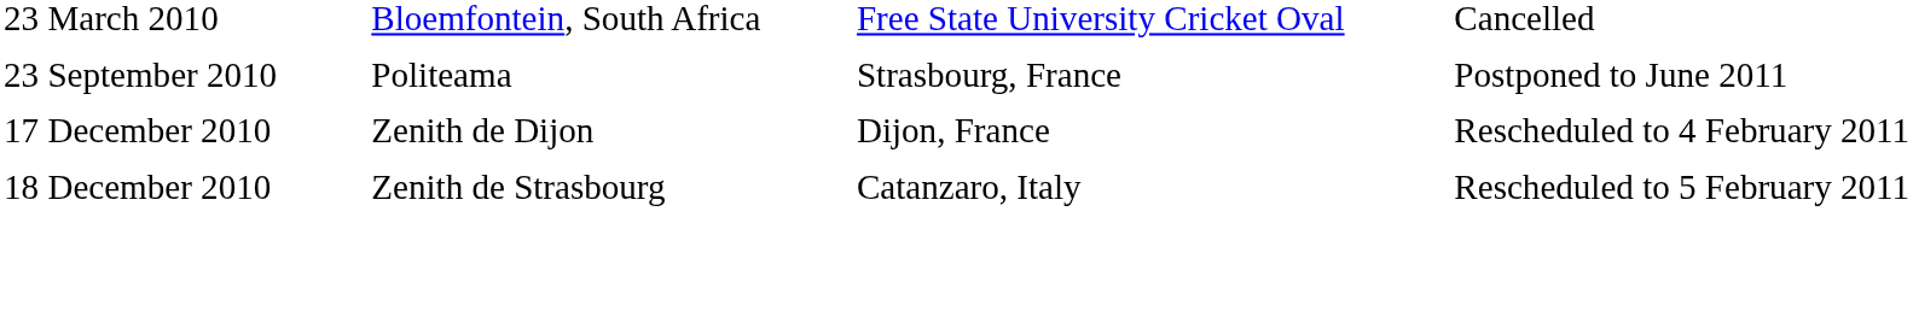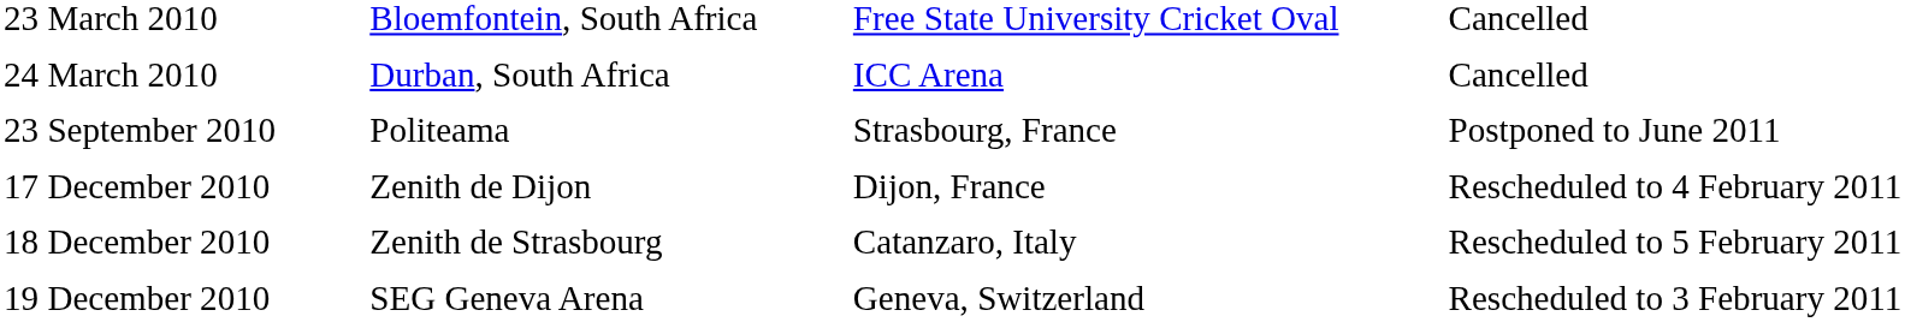 <table cellpadding="2" style="border: 0px solid darkgray; font-size:90%">
 <tr>
 <th width="150"></th>
 <th width="200"></th>
 <th width="250"></th>
 <th width="700"></th>
 </tr>
 <tr border="0">
 <td>23 March 2010</td>
 <td><a href='#'>Bloemfontein</a>, South Africa</td>
 <td><a href='#'>Free State University Cricket Oval</a></td>
+<td>Cancelled</td>
+</tr>
+<tr>
+<td>24 March 2010</td>
+<td><a href='#'>Durban</a>, South Africa</td>
+<td><a href='#'>ICC Arena</a></td>
 <td>Cancelled</td>
 </tr>
 <tr>
 <td>23 September 2010</td>
 <td>Politeama</td>
 <td>Strasbourg, France</td>
 <td>Postponed to June 2011</td>
 </tr>
 <tr>
 <td>17 December 2010</td>
 <td>Zenith de Dijon</td>
 <td>Dijon, France</td>
 <td>Rescheduled to 4 February 2011</td>
 </tr>
 <tr>
 <td>18 December 2010</td>
 <td>Zenith de Strasbourg</td>
 <td>Catanzaro, Italy</td>
 <td>Rescheduled to 5 February 2011</td>
 </tr>
 <tr>
+<td>19 December 2010</td>
+<td>SEG Geneva Arena</td>
+<td>Geneva, Switzerland</td>
+<td>Rescheduled to 3 February 2011</td>
+</tr>
+<tr>
 </tr>
 </table>
